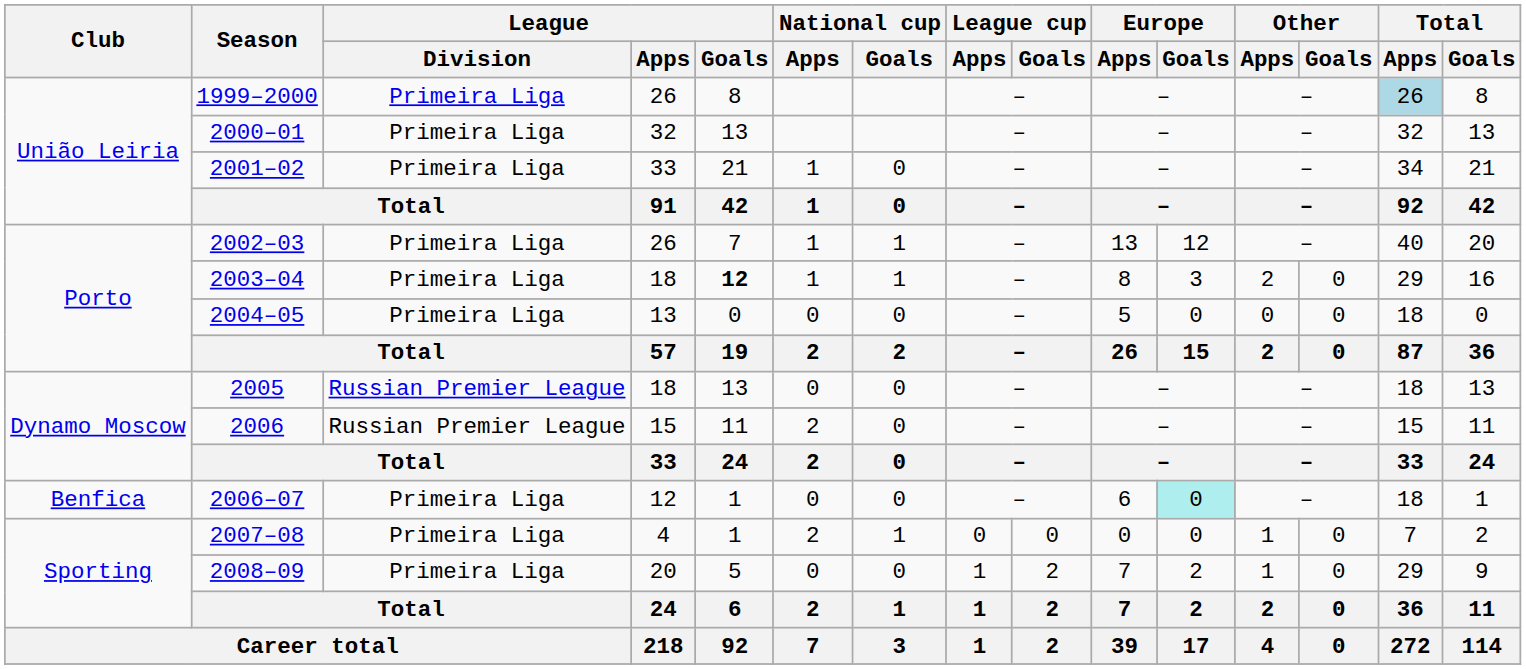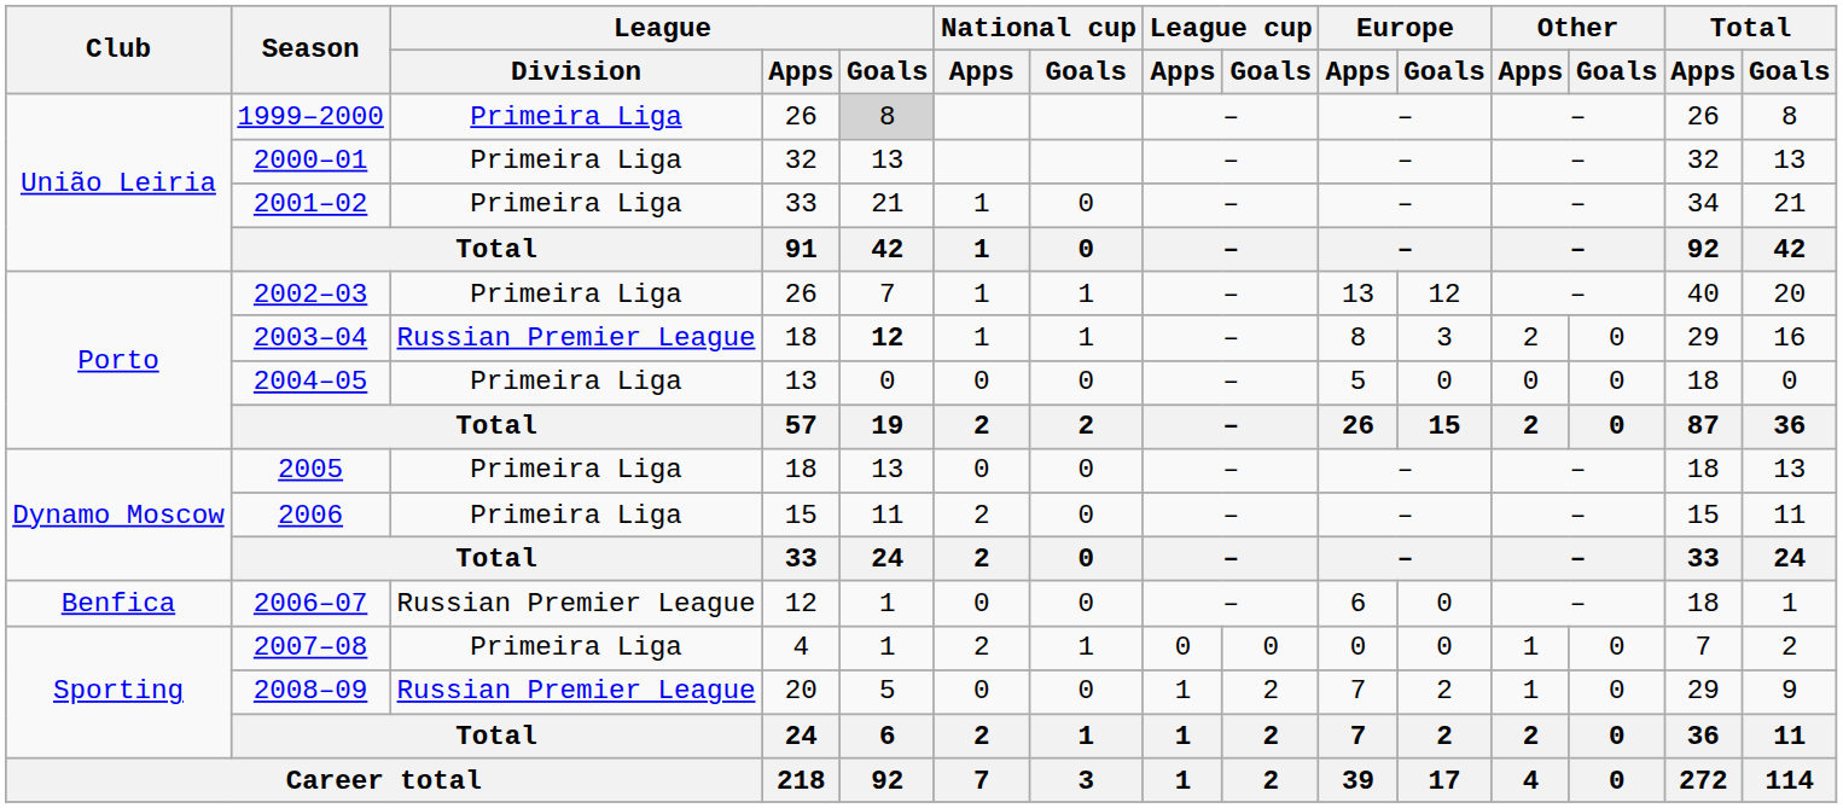 <table class="wikitable" style="text-align:center">
 <tr>
 <th rowspan="2">Club</th>
 <th rowspan="2">Season</th>
 <th colspan="3">League</th>
 <th colspan="2">National cup</th>
 <th colspan="2">League cup</th>
 <th colspan="2">Europe</th>
 <th colspan="2">Other</th>
 <th colspan="2">Total</th>
 </tr>
 <tr>
 <th>Division</th>
 <th>Apps</th>
 <th>Goals</th>
 <th>Apps</th>
 <th>Goals</th>
 <th>Apps</th>
 <th>Goals</th>
 <th>Apps</th>
 <th>Goals</th>
 <th>Apps</th>
 <th>Goals</th>
 <th>Apps</th>
 <th>Goals</th>
 </tr>
 <tr>
 <td rowspan="4"><a href='#'>União Leiria</a></td>
 <td><a href='#'>1999–2000</a></td>
 <td><a href='#'>Primeira Liga</a></td>
 <td>26</td>
-<td>8</td>
+<td style="background: lightgrey;">8</td>
 <td></td>
 <td></td>
 <td colspan="2">–</td>
 <td colspan="2">–</td>
 <td colspan="2">–</td>
-<td style="background: lightblue;">26</td>
+<td>26</td>
 <td>8</td>
 </tr>
 <tr>
 <td><a href='#'>2000–01</a></td>
 <td>Primeira Liga</td>
 <td>32</td>
 <td>13</td>
 <td></td>
 <td></td>
 <td colspan="2">–</td>
 <td colspan="2">–</td>
 <td colspan="2">–</td>
 <td>32</td>
 <td>13</td>
 </tr>
 <tr>
 <td><a href='#'>2001–02</a></td>
 <td>Primeira Liga</td>
 <td>33</td>
 <td>21</td>
 <td>1</td>
 <td>0</td>
 <td colspan="2">–</td>
 <td colspan="2">–</td>
 <td colspan="2">–</td>
 <td>34</td>
 <td>21</td>
 </tr>
 <tr>
 <th colspan="2">Total</th>
 <th>91</th>
 <th>42</th>
 <th>1</th>
 <th>0</th>
 <th colspan="2">–</th>
 <th colspan="2">–</th>
 <th colspan="2">–</th>
 <th>92</th>
 <th>42</th>
 </tr>
 <tr>
 <td rowspan="4"><a href='#'>Porto</a></td>
 <td><a href='#'>2002–03</a></td>
 <td>Primeira Liga</td>
 <td>26</td>
 <td>7</td>
 <td>1</td>
 <td>1</td>
 <td colspan="2">–</td>
 <td>13</td>
 <td>12</td>
 <td colspan="2">–</td>
 <td>40</td>
 <td>20</td>
 </tr>
 <tr>
 <td><a href='#'>2003–04</a></td>
-<td>Primeira Liga</td>
+<td><a href='#'>Russian Premier League</a></td>
 <td>18</td>
 <td><strong>12</strong></td>
 <td>1</td>
 <td>1</td>
 <td colspan="2">–</td>
 <td>8</td>
 <td>3</td>
 <td>2</td>
 <td>0</td>
 <td>29</td>
 <td>16</td>
 </tr>
 <tr>
 <td><a href='#'>2004–05</a></td>
 <td>Primeira Liga</td>
 <td>13</td>
 <td>0</td>
 <td>0</td>
 <td>0</td>
 <td colspan="2">–</td>
 <td>5</td>
 <td>0</td>
 <td>0</td>
 <td>0</td>
 <td>18</td>
 <td>0</td>
 </tr>
 <tr>
 <th colspan="2">Total</th>
 <th>57</th>
 <th>19</th>
 <th>2</th>
 <th>2</th>
 <th colspan="2">–</th>
 <th>26</th>
 <th>15</th>
 <th>2</th>
 <th>0</th>
 <th>87</th>
 <th>36</th>
 </tr>
 <tr>
 <td rowspan="3"><a href='#'>Dynamo Moscow</a></td>
 <td><a href='#'>2005</a></td>
-<td><a href='#'>Russian Premier League</a></td>
+<td>Primeira Liga</td>
 <td>18</td>
 <td>13</td>
 <td>0</td>
 <td>0</td>
 <td colspan="2">–</td>
 <td colspan="2">–</td>
 <td colspan="2">–</td>
 <td>18</td>
 <td>13</td>
 </tr>
 <tr>
 <td><a href='#'>2006</a></td>
-<td>Russian Premier League</td>
+<td>Primeira Liga</td>
 <td>15</td>
 <td>11</td>
 <td>2</td>
 <td>0</td>
 <td colspan="2">–</td>
 <td colspan="2">–</td>
 <td colspan="2">–</td>
 <td>15</td>
 <td>11</td>
 </tr>
 <tr>
 <th colspan="2">Total</th>
 <th>33</th>
 <th>24</th>
 <th>2</th>
 <th>0</th>
 <th colspan="2">–</th>
 <th colspan="2">–</th>
 <th colspan="2">–</th>
 <th>33</th>
 <th>24</th>
 </tr>
 <tr>
 <td><a href='#'>Benfica</a></td>
 <td><a href='#'>2006–07</a></td>
-<td>Primeira Liga</td>
+<td>Russian Premier League</td>
 <td>12</td>
 <td>1</td>
 <td>0</td>
 <td>0</td>
 <td colspan="2">–</td>
 <td>6</td>
-<td style="background: paleturquoise;">0</td>
+<td>0</td>
 <td colspan="2">–</td>
 <td>18</td>
 <td>1</td>
 </tr>
 <tr>
 <td rowspan="3"><a href='#'>Sporting</a></td>
 <td><a href='#'>2007–08</a></td>
 <td>Primeira Liga</td>
 <td>4</td>
 <td>1</td>
 <td>2</td>
 <td>1</td>
 <td>0</td>
 <td>0</td>
 <td>0</td>
 <td>0</td>
 <td>1</td>
 <td>0</td>
 <td>7</td>
 <td>2</td>
 </tr>
 <tr>
 <td><a href='#'>2008–09</a></td>
-<td>Primeira Liga</td>
+<td><a href='#'>Russian Premier League</a></td>
 <td>20</td>
 <td>5</td>
 <td>0</td>
 <td>0</td>
 <td>1</td>
 <td>2</td>
 <td>7</td>
 <td>2</td>
 <td>1</td>
 <td>0</td>
 <td>29</td>
 <td>9</td>
 </tr>
 <tr>
 <th colspan="2">Total</th>
 <th>24</th>
 <th>6</th>
 <th>2</th>
 <th>1</th>
 <th>1</th>
 <th>2</th>
 <th>7</th>
 <th>2</th>
 <th>2</th>
 <th>0</th>
 <th>36</th>
 <th>11</th>
 </tr>
 <tr>
 <th colspan="3">Career total</th>
 <th>218</th>
 <th>92</th>
 <th>7</th>
 <th>3</th>
 <th>1</th>
 <th>2</th>
 <th>39</th>
 <th>17</th>
 <th>4</th>
 <th>0</th>
 <th>272</th>
 <th>114</th>
 </tr>
 </table>
